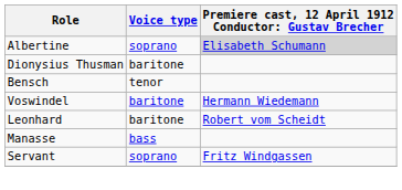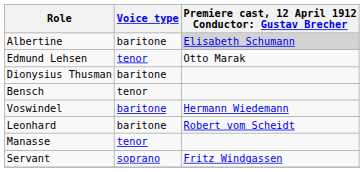 <table class="wikitable">
 <tr>
 <th>Role</th>
 <th><a href='#'>Voice type</a></th>
 <th>Premiere cast, 12 April 1912<br>Conductor: <a href='#'>Gustav Brecher</a></th>
 </tr>
 <tr>
 <td>Albertine</td>
-<td><a href='#'>soprano</a></td>
+<td>baritone</td>
 <td style="background: lightgrey;"><a href='#'>Elisabeth Schumann</a></td>
+</tr>
+<tr>
+<td>Edmund Lehsen</td>
+<td><a href='#'>tenor</a></td>
+<td>Otto Marak</td>
 </tr>
 <tr>
 <td>Dionysius Thusman</td>
 <td>baritone</td>
 <td></td>
 </tr>
 <tr>
 <td>Bensch</td>
 <td>tenor</td>
 <td></td>
 </tr>
 <tr>
 <td>Voswindel</td>
 <td><a href='#'>baritone</a></td>
 <td><a href='#'>Hermann Wiedemann</a></td>
 </tr>
 <tr>
 <td>Leonhard</td>
 <td>baritone</td>
 <td><a href='#'>Robert vom Scheidt</a></td>
 </tr>
 <tr>
 <td>Manasse</td>
-<td><a href='#'>bass</a></td>
+<td><a href='#'>tenor</a></td>
 <td></td>
 </tr>
 <tr>
 <td>Servant</td>
 <td><a href='#'>soprano</a></td>
 <td><a href='#'>Fritz Windgassen</a></td>
 </tr>
 <tr>
 </tr>
 </table>
